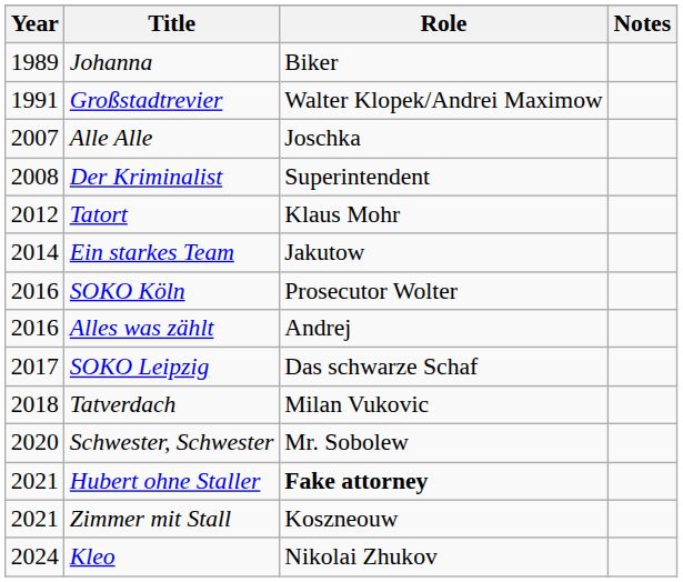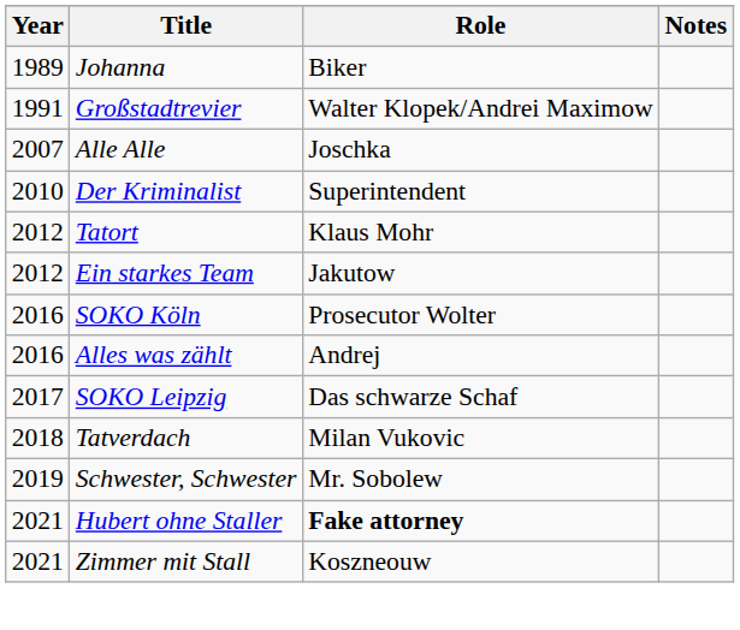 <table class="wikitable sortable">
 <tr>
 </tr>
 <tr style="text-align:center;">
 <th>Year</th>
 <th>Title</th>
 <th>Role</th>
 <th>Notes</th>
 </tr>
 <tr>
 <td>1989</td>
 <td><em>Johanna</em></td>
 <td>Biker</td>
 <td></td>
 </tr>
 <tr>
 <td>1991</td>
 <td><em><a href='#'>Großstadtrevier</a></em></td>
 <td>Walter Klopek/Andrei Maximow</td>
 <td></td>
 </tr>
 <tr>
 <td>2007</td>
 <td><em>Alle Alle</em></td>
 <td>Joschka</td>
 <td></td>
 </tr>
 <tr>
-<td>2008</td>
+<td>2010</td>
 <td><em><a href='#'>Der Kriminalist</a></em></td>
 <td>Superintendent</td>
 <td></td>
 </tr>
 <tr>
 <td>2012</td>
 <td><em><a href='#'>Tatort</a></em></td>
 <td>Klaus Mohr</td>
 <td></td>
 </tr>
 <tr>
-<td>2014</td>
+<td>2012</td>
 <td><em><a href='#'>Ein starkes Team</a></em></td>
 <td>Jakutow</td>
 <td></td>
 </tr>
 <tr>
 <td>2016</td>
 <td><em><a href='#'>SOKO Köln</a></em></td>
 <td>Prosecutor Wolter</td>
 <td></td>
 </tr>
 <tr>
 <td>2016</td>
 <td><em><a href='#'>Alles was zählt</a></em></td>
 <td>Andrej</td>
 <td></td>
 </tr>
 <tr>
 <td>2017</td>
 <td><em><a href='#'>SOKO Leipzig</a></em></td>
 <td>Das schwarze Schaf</td>
 <td></td>
 </tr>
 <tr>
 <td>2018</td>
 <td><em>Tatverdach</em></td>
 <td>Milan Vukovic</td>
 <td></td>
 </tr>
 <tr>
-<td>2020</td>
+<td>2019</td>
 <td><em>Schwester, Schwester</em></td>
 <td>Mr. Sobolew</td>
 <td></td>
 </tr>
 <tr>
 <td>2021</td>
 <td><em><a href='#'>Hubert ohne Staller</a></em></td>
 <td><strong>Fake attorney</strong></td>
 <td></td>
 </tr>
 <tr>
 <td>2021</td>
 <td><em>Zimmer mit Stall</em></td>
 <td>Koszneouw</td>
 <td></td>
 </tr>
-<tr>
-<td>2024</td>
-<td><em><a href='#'>Kleo</a></em></td>
-<td>Nikolai Zhukov</td>
-<td></td>
-</tr>
 </table>
